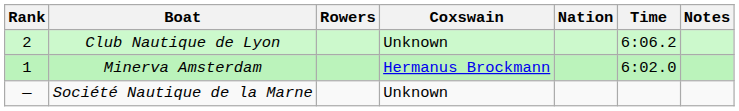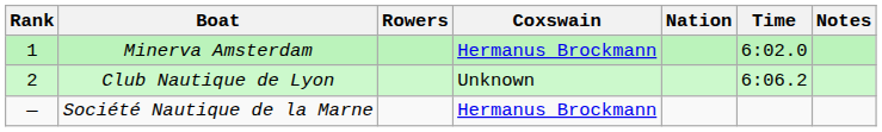 <table class="wikitable sortable" style="text-align:center">
 <tr>
 <th>Rank</th>
 <th>Boat</th>
 <th>Rowers</th>
 <th>Coxswain</th>
 <th>Nation</th>
 <th>Time</th>
 <th>Notes</th>
 </tr>
+<tr bgcolor=bbf3bb>
+<td>1</td>
+<td><em>Minerva Amsterdam</em></td>
+<td align=left></td>
+<td align=left><a href='#'>Hermanus Brockmann</a></td>
+<td align=left></td>
+<td>6:02.0</td>
+<td></td>
+</tr>
 <tr bgcolor=ccf9cc>
 <td>2</td>
 <td><em>Club Nautique de Lyon</em></td>
 <td align=left></td>
 <td align=left>Unknown</td>
 <td align=left></td>
 <td>6:06.2</td>
 <td></td>
 </tr>
-<tr bgcolor=bbf3bb>
-<td>1</td>
-<td><em>Minerva Amsterdam</em></td>
-<td align=left></td>
-<td align=left><a href='#'>Hermanus Brockmann</a></td>
-<td align=left></td>
-<td>6:02.0</td>
-<td></td>
-</tr>
 <tr>
 <td data-sort-value=3>—</td>
 <td><em>Société Nautique de la Marne</em></td>
 <td align=left></td>
-<td align=left>Unknown</td>
+<td align=left><a href='#'>Hermanus Brockmann</a></td>
 <td align=left></td>
 <td data-sort-value=9:99.9></td>
 <td></td>
 </tr>
 </table>
